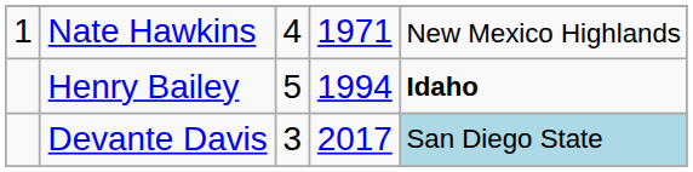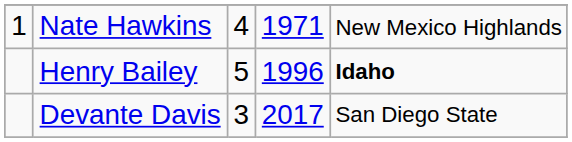 <table class="wikitable">
 <tr>
 </tr>
 <tr>
 <td>1</td>
 <td><a href='#'>Nate Hawkins</a></td>
 <td>4</td>
 <td><a href='#'>1971</a></td>
 <td style="font-size:80%;">New Mexico Highlands</td>
 </tr>
 <tr>
 <td></td>
 <td><a href='#'>Henry Bailey</a></td>
 <td>5</td>
-<td><a href='#'>1994</a></td>
+<td><a href='#'>1996</a></td>
 <td style="font-size:80%;"><strong>Idaho</strong></td>
 </tr>
 <tr>
 <td></td>
 <td><a href='#'>Devante Davis</a></td>
 <td>3</td>
 <td><a href='#'>2017</a></td>
-<td style="background: lightblue; font-size:80%;">San Diego State</td>
+<td style="font-size:80%;">San Diego State</td>
 </tr>
 </table>
